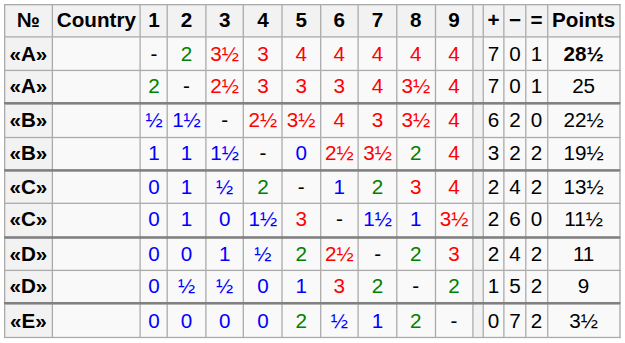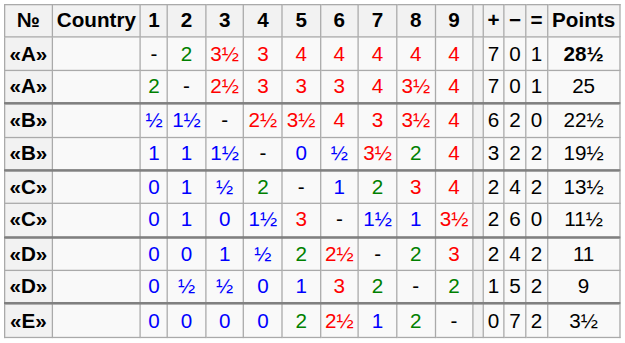 <table class="wikitable" style="text-align:center">
 <tr>
 <th>№</th>
 <th>Country</th>
 <th>1</th>
 <th>2</th>
 <th>3</th>
 <th>4</th>
 <th>5</th>
 <th>6</th>
 <th>7</th>
 <th>8</th>
 <th>9</th>
 <th></th>
 <th>+</th>
 <th>−</th>
 <th>=</th>
 <th>Points</th>
 </tr>
 <tr>
 <th>«A»</th>
 <td style="text-align: left"></td>
 <td>-</td>
 <td style="color:green;">2</td>
 <td style="color:red;">3½</td>
 <td style="color:red;">3</td>
 <td style="color:red;">4</td>
 <td style="color:red;">4</td>
 <td style="color:red;">4</td>
 <td style="color:red;">4</td>
 <td style="color:red;">4</td>
 <th></th>
 <td>7</td>
 <td>0</td>
 <td>1</td>
 <td><strong>28½</strong></td>
 </tr>
 <tr>
 <th>«A»</th>
 <td style="text-align: left"></td>
 <td style="color:green;">2</td>
 <td>-</td>
 <td style="color:red;">2½</td>
 <td style="color:red;">3</td>
 <td style="color:red;">3</td>
 <td style="color:red;">3</td>
 <td style="color:red;">4</td>
 <td style="color:red;">3½</td>
 <td style="color:red;">4</td>
 <th></th>
 <td>7</td>
 <td>0</td>
 <td>1</td>
 <td>25</td>
 </tr>
 <tr style="border-top:2px solid grey;">
 <th>«B»</th>
 <td style="text-align: left"></td>
 <td style="color:blue;">½</td>
 <td style="color:blue;">1½</td>
 <td>-</td>
 <td style="color:red;">2½</td>
 <td style="color:red;">3½</td>
 <td style="color:red;">4</td>
 <td style="color:red;">3</td>
 <td style="color:red;">3½</td>
 <td style="color:red;">4</td>
 <th></th>
 <td>6</td>
 <td>2</td>
 <td>0</td>
 <td>22½</td>
 </tr>
 <tr>
 <th>«B»</th>
 <td style="text-align: left"></td>
 <td style="color:blue;">1</td>
 <td style="color:blue;">1</td>
 <td style="color:blue;">1½</td>
 <td>-</td>
 <td style="color:blue;">0</td>
-<td style="color:red;">2½</td>
+<td style="color:blue;">½</td>
 <td style="color:red;">3½</td>
 <td style="color:green;">2</td>
 <td style="color:red;">4</td>
 <th></th>
 <td>3</td>
 <td>2</td>
 <td>2</td>
 <td>19½</td>
 </tr>
 <tr style="border-top:2px solid grey;">
 <th>«C»</th>
 <td style="text-align: left"></td>
 <td style="color:blue;">0</td>
 <td style="color:blue;">1</td>
 <td style="color:blue;">½</td>
 <td style="color:green;">2</td>
 <td>-</td>
 <td style="color:blue;">1</td>
 <td style="color:green;">2</td>
 <td style="color:red;">3</td>
 <td style="color:red;">4</td>
 <th></th>
 <td>2</td>
 <td>4</td>
 <td>2</td>
 <td>13½</td>
 </tr>
 <tr>
 <th>«C»</th>
 <td style="text-align: left"></td>
 <td style="color:blue;">0</td>
 <td style="color:blue;">1</td>
 <td style="color:blue;">0</td>
 <td style="color:blue;">1½</td>
 <td style="color:red;">3</td>
 <td>-</td>
 <td style="color:blue;">1½</td>
 <td style="color:blue;">1</td>
 <td style="color:red;">3½</td>
 <th></th>
 <td>2</td>
 <td>6</td>
 <td>0</td>
 <td>11½</td>
 </tr>
 <tr style="border-top:2px solid grey;">
 <th>«D»</th>
 <td style="text-align: left"></td>
 <td style="color:blue;">0</td>
 <td style="color:blue;">0</td>
 <td style="color:blue;">1</td>
 <td style="color:blue;">½</td>
 <td style="color:green;">2</td>
 <td style="color:red;">2½</td>
 <td>-</td>
 <td style="color:green;">2</td>
 <td style="color:red;">3</td>
 <th></th>
 <td>2</td>
 <td>4</td>
 <td>2</td>
 <td>11</td>
 </tr>
 <tr>
 <th>«D»</th>
 <td style="text-align: left"></td>
 <td style="color:blue;">0</td>
 <td style="color:blue;">½</td>
 <td style="color:blue;">½</td>
 <td style="color:blue;">0</td>
 <td style="color:blue;">1</td>
 <td style="color:red;">3</td>
 <td style="color:green;">2</td>
 <td>-</td>
 <td style="color:green;">2</td>
 <th></th>
 <td>1</td>
 <td>5</td>
 <td>2</td>
 <td>9</td>
 </tr>
 <tr style="border-top:2px solid grey;">
 <th>«E»</th>
 <td style="text-align: left"></td>
 <td style="color:blue;">0</td>
 <td style="color:blue;">0</td>
 <td style="color:blue;">0</td>
 <td style="color:blue;">0</td>
 <td style="color:green;">2</td>
-<td style="color:blue;">½</td>
+<td style="color:red;">2½</td>
 <td style="color:blue;">1</td>
 <td style="color:green;">2</td>
 <td>-</td>
 <th></th>
 <td>0</td>
 <td>7</td>
 <td>2</td>
 <td>3½</td>
 </tr>
 </table>
